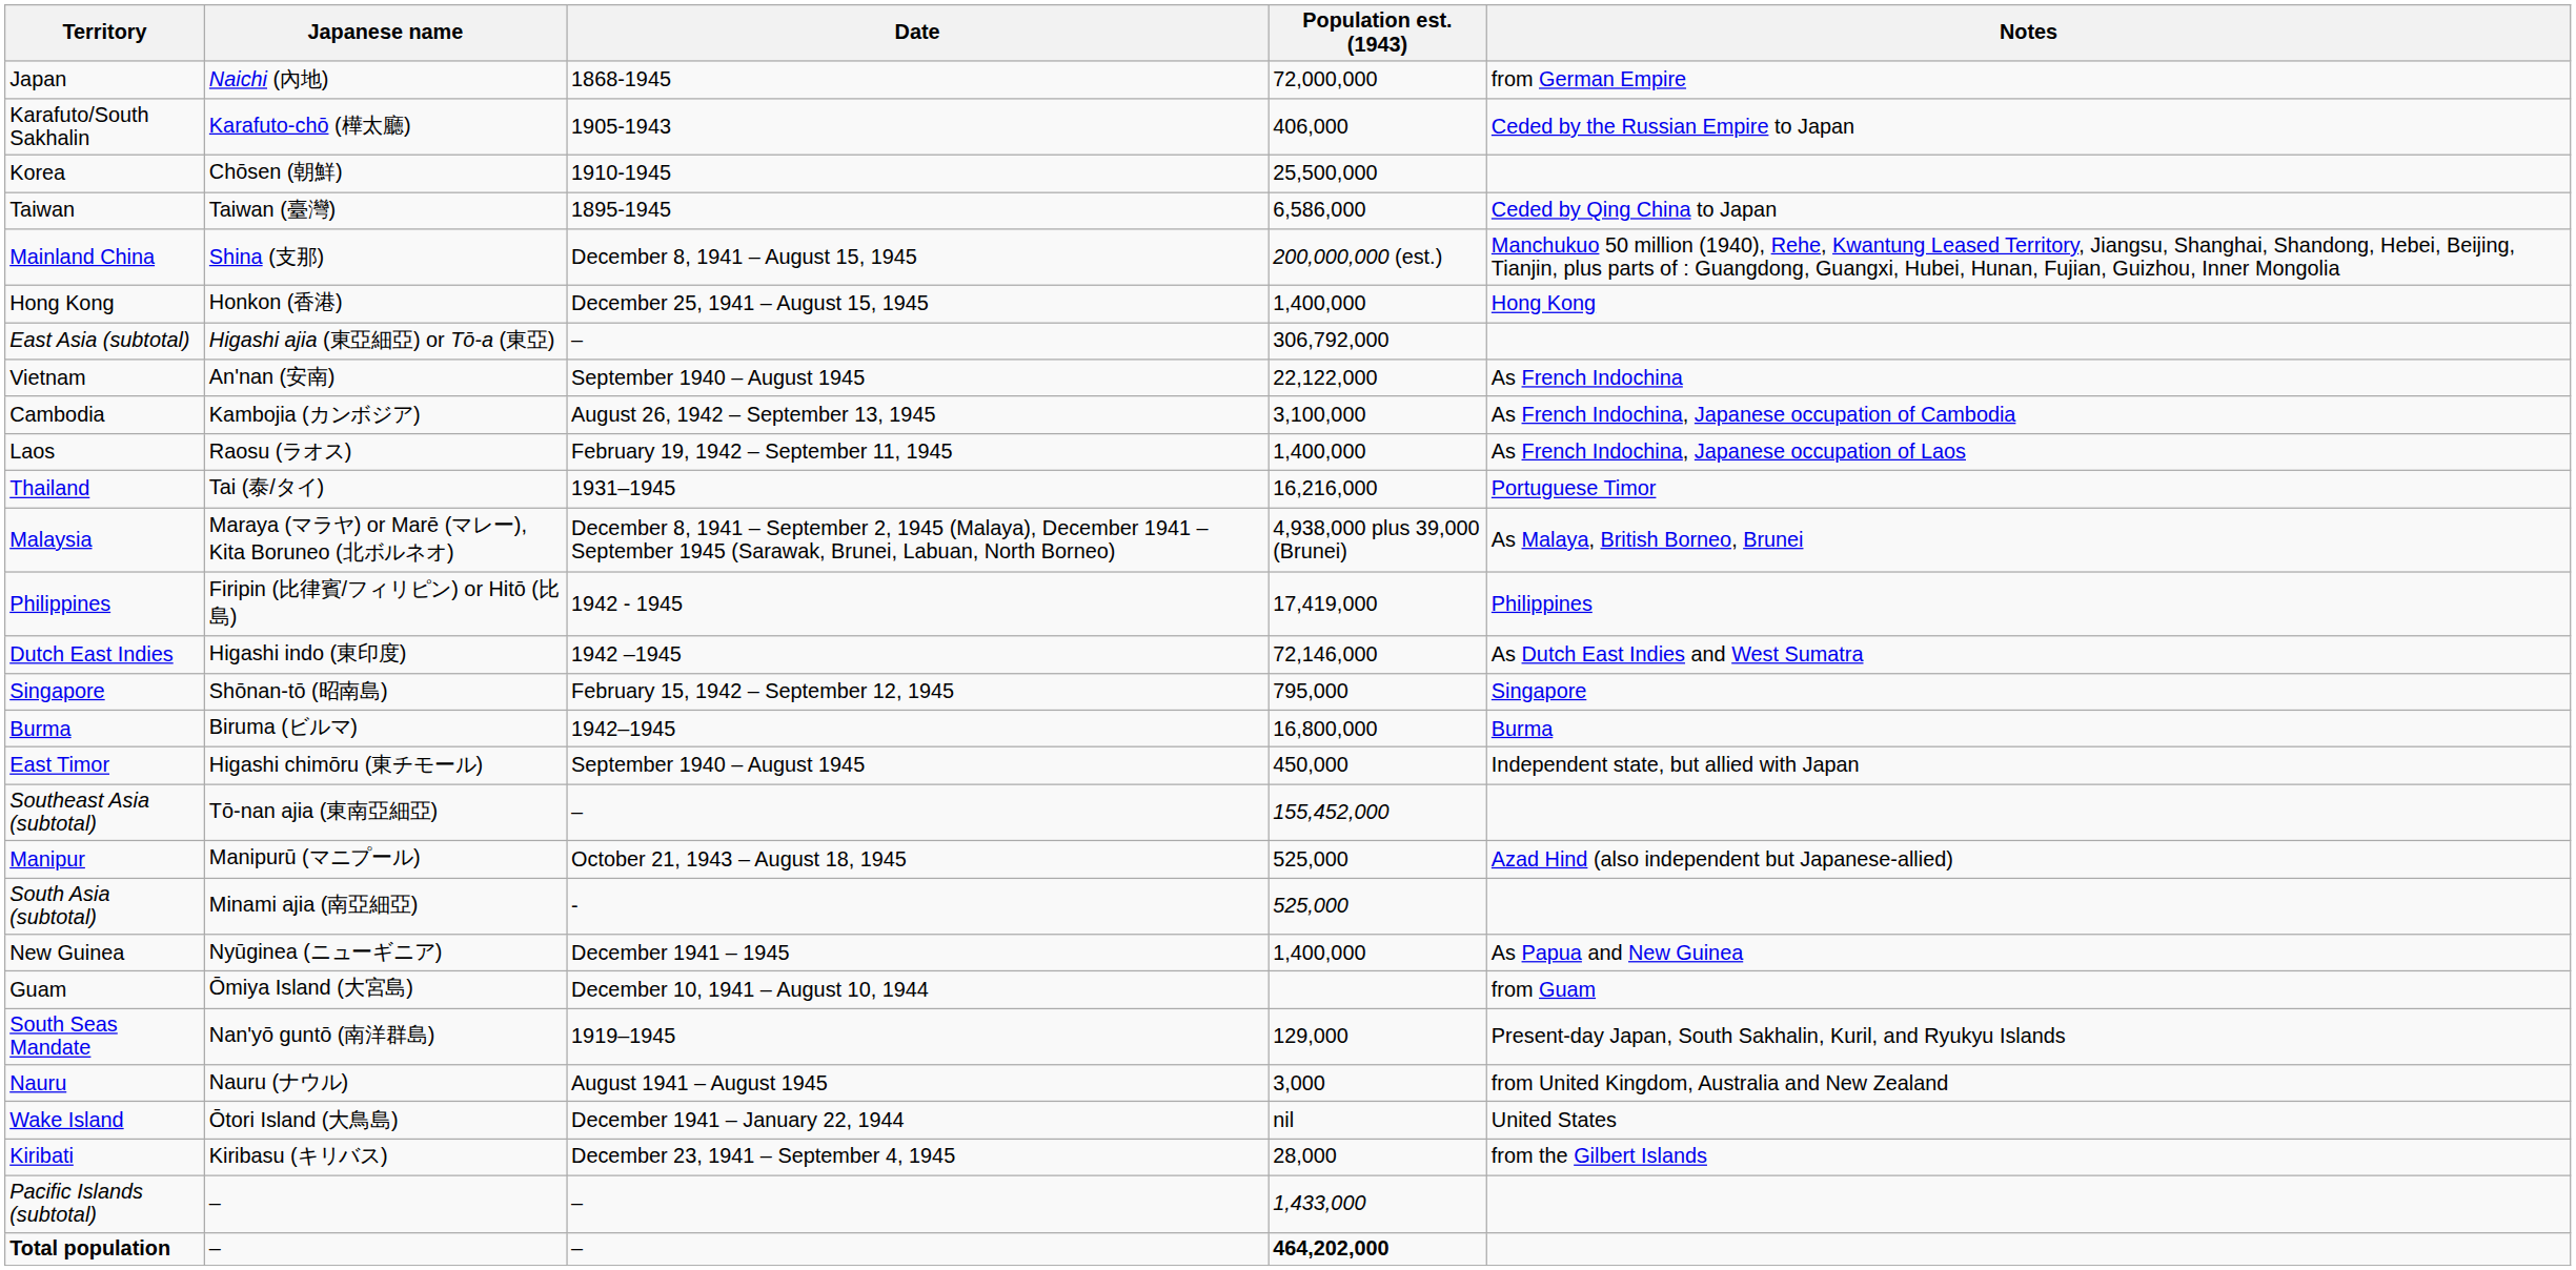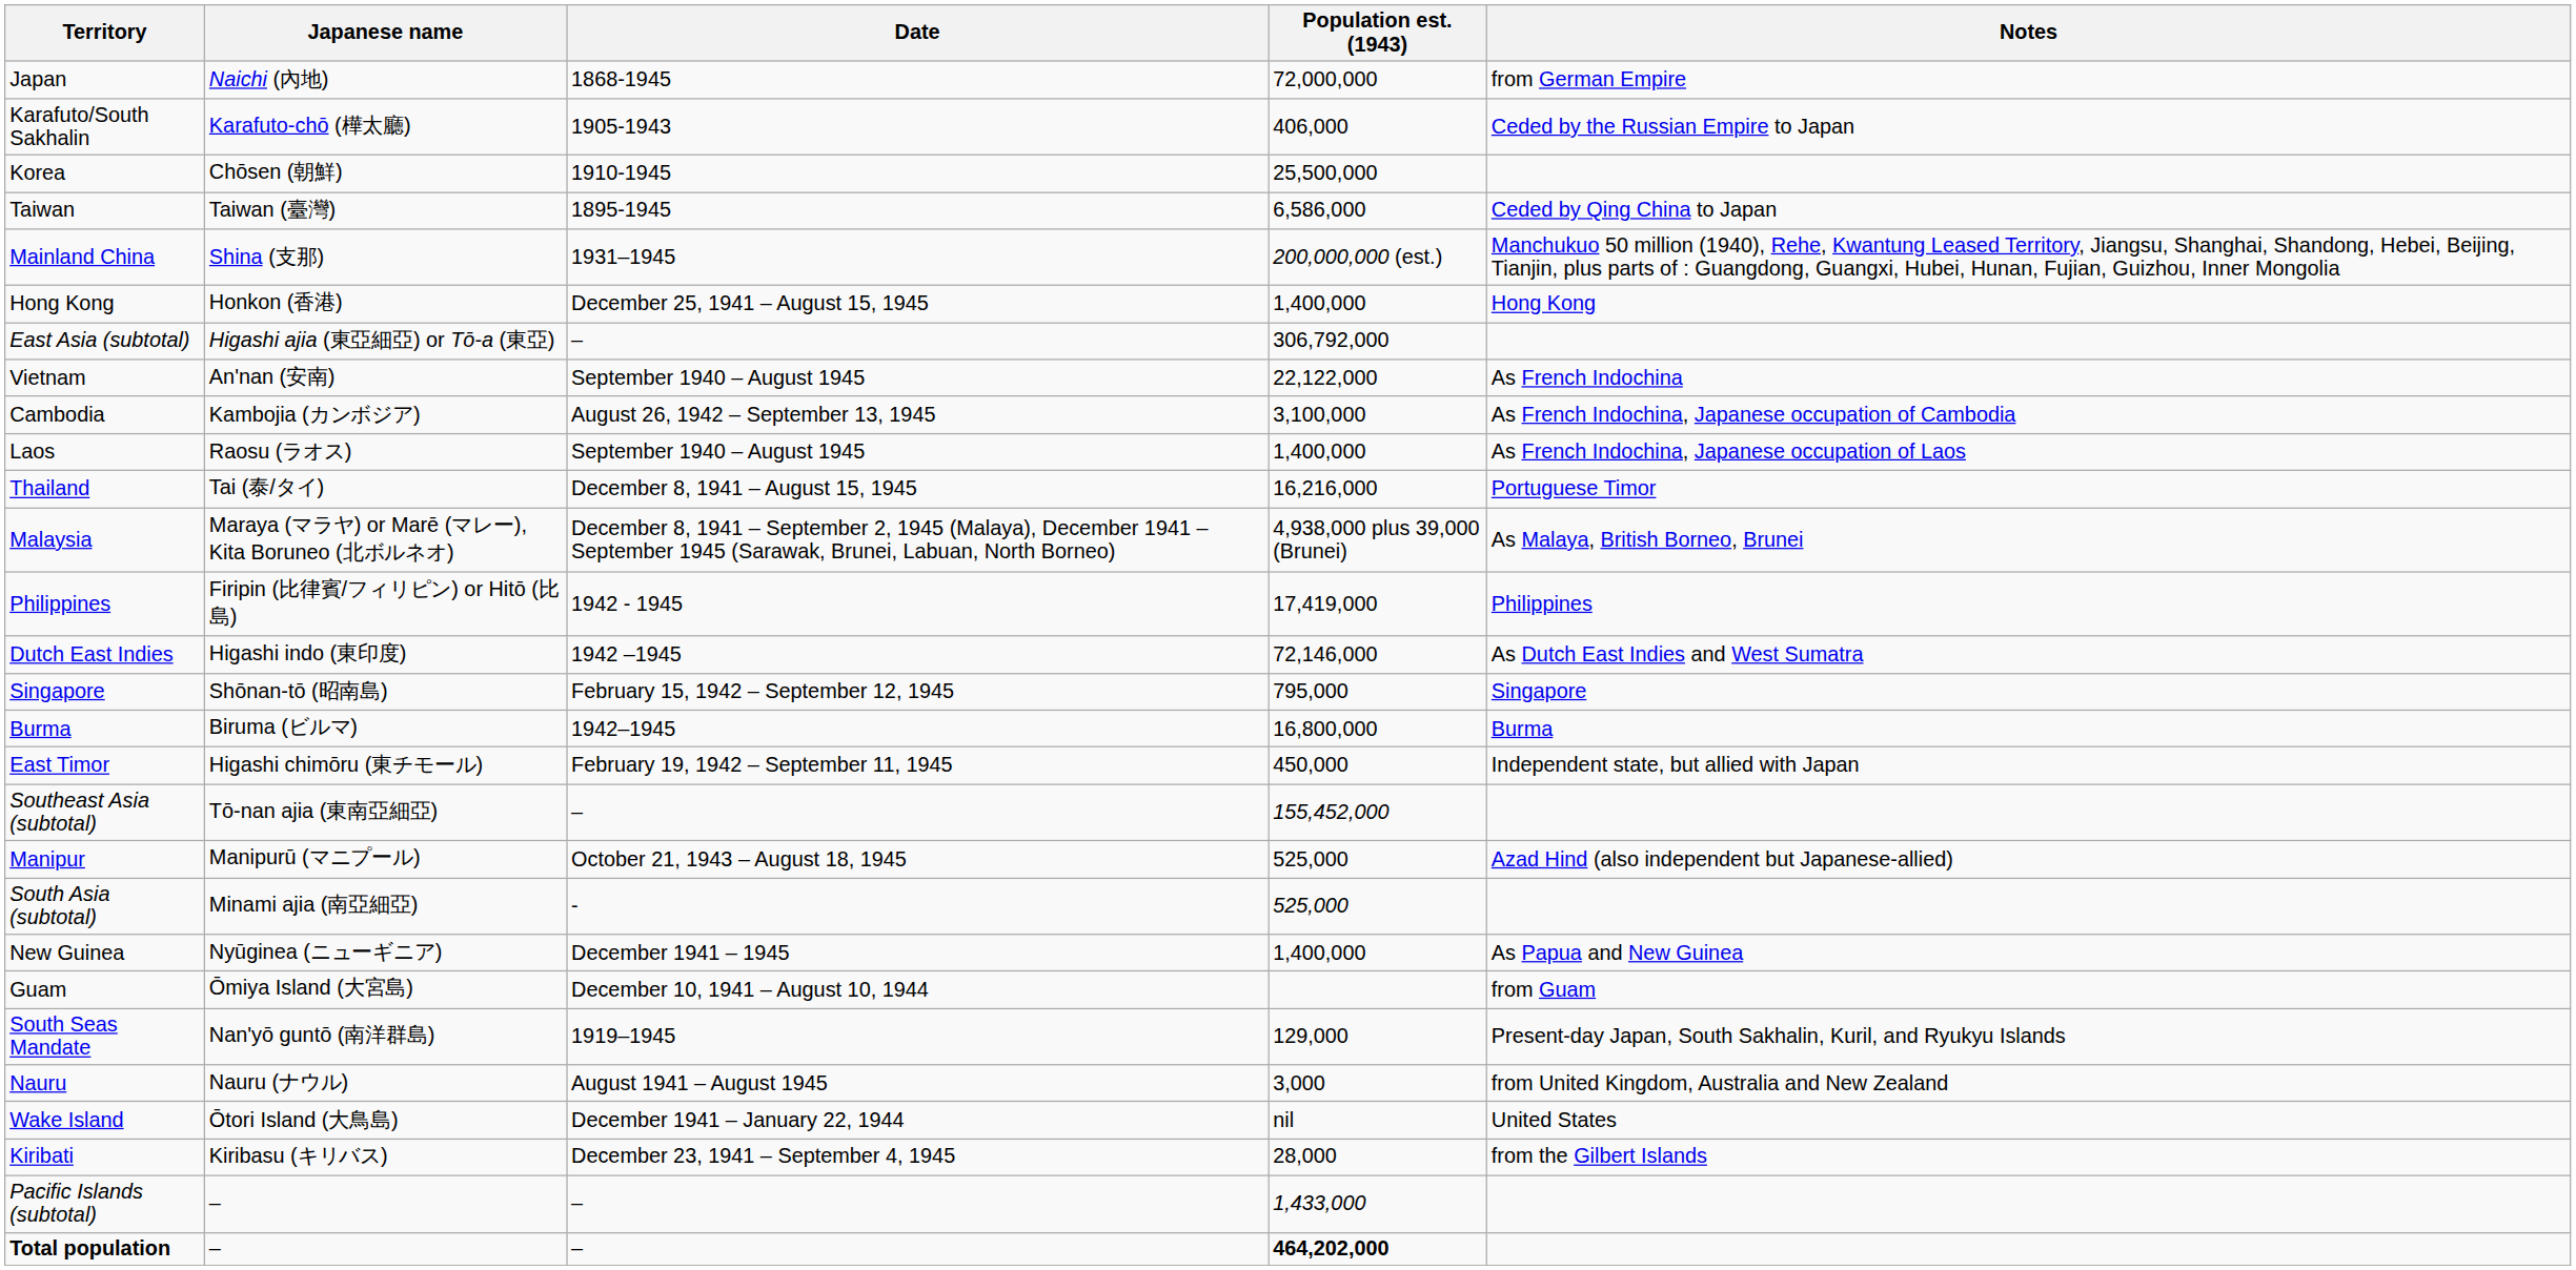 <table class="wikitable sortable">
 <tr>
 <th>Territory</th>
 <th>Japanese name</th>
 <th>Date</th>
 <th>Population est.(1943)</th>
 <th>Notes</th>
 </tr>
 <tr>
 <td>Japan</td>
 <td><em><a href='#'>Naichi</a></em> (內地)</td>
 <td>1868-1945</td>
 <td>72,000,000</td>
 <td>from <a href='#'>German Empire</a></td>
 </tr>
 <tr>
 <td>Karafuto/South Sakhalin</td>
 <td><a href='#'>Karafuto-chō</a> (樺太廳)</td>
 <td>1905-1943</td>
 <td>406,000</td>
 <td><a href='#'>Ceded by the Russian Empire</a> to Japan</td>
 </tr>
 <tr>
 <td>Korea</td>
 <td>Chōsen (朝鮮)</td>
 <td>1910-1945</td>
 <td>25,500,000</td>
 <td></td>
 </tr>
 <tr>
 <td>Taiwan</td>
 <td>Taiwan (臺灣)</td>
 <td>1895-1945</td>
 <td>6,586,000</td>
 <td><a href='#'>Ceded by Qing China</a> to Japan</td>
 </tr>
 <tr>
 <td><a href='#'>Mainland China</a></td>
 <td><a href='#'>Shina</a> (支那)</td>
-<td>December 8, 1941 – August 15, 1945</td>
+<td>1931–1945</td>
 <td><em>200,000,000</em> (est.)</td>
 <td><a href='#'>Manchukuo</a> 50 million (1940), <a href='#'>Rehe</a>, <a href='#'>Kwantung Leased Territory</a>, Jiangsu, Shanghai, Shandong, Hebei, Beijing, Tianjin, plus parts of : Guangdong, Guangxi, Hubei, Hunan, Fujian, Guizhou, Inner Mongolia</td>
 </tr>
 <tr>
 <td>Hong Kong</td>
 <td>Honkon (香港)</td>
 <td>December 25, 1941 – August 15, 1945</td>
 <td>1,400,000</td>
 <td><a href='#'>Hong Kong</a></td>
 </tr>
 <tr>
 <td><em>East Asia (subtotal)</em></td>
 <td><em>Higashi ajia</em> (東亞細亞) or <em>Tō-a</em> (東亞)</td>
 <td>–</td>
 <td>306,792,000</td>
 <td></td>
 </tr>
 <tr>
 <td>Vietnam</td>
 <td>An'nan (安南)</td>
 <td>September 1940 – August 1945</td>
 <td>22,122,000</td>
 <td>As <a href='#'>French Indochina</a></td>
 </tr>
 <tr>
 <td>Cambodia</td>
 <td>Kambojia (カンボジア)</td>
 <td>August 26, 1942 – September 13, 1945</td>
 <td>3,100,000</td>
 <td>As <a href='#'>French Indochina</a>, <a href='#'>Japanese occupation of Cambodia</a></td>
 </tr>
 <tr>
 <td>Laos</td>
 <td>Raosu (ラオス)</td>
-<td>February 19, 1942 – September 11, 1945</td>
+<td>September 1940 – August 1945</td>
 <td>1,400,000</td>
 <td>As <a href='#'>French Indochina</a>, <a href='#'>Japanese occupation of Laos</a></td>
 </tr>
 <tr>
 <td><a href='#'>Thailand</a></td>
 <td>Tai (泰/タイ)</td>
-<td>1931–1945</td>
+<td>December 8, 1941 – August 15, 1945</td>
 <td>16,216,000</td>
 <td><a href='#'>Portuguese Timor</a></td>
 </tr>
 <tr>
 <td><a href='#'>Malaysia</a></td>
 <td>Maraya (マラヤ) or Marē (マレー), Kita Boruneo (北ボルネオ)</td>
 <td>December 8, 1941 – September 2, 1945 (Malaya), December 1941 – September 1945 (Sarawak, Brunei, Labuan, North Borneo)</td>
 <td>4,938,000 plus 39,000 (Brunei)</td>
 <td>As <a href='#'>Malaya</a>, <a href='#'>British Borneo</a>, <a href='#'>Brunei</a></td>
 </tr>
 <tr>
 <td><a href='#'>Philippines</a></td>
 <td>Firipin (比律賓/フィリピン) or Hitō (比島)</td>
 <td>1942 - 1945</td>
 <td>17,419,000</td>
 <td><a href='#'>Philippines</a></td>
 </tr>
 <tr>
 <td><a href='#'>Dutch East Indies</a></td>
 <td>Higashi indo (東印度)</td>
 <td>1942 –1945</td>
 <td>72,146,000</td>
 <td>As <a href='#'>Dutch East Indies</a> and <a href='#'>West Sumatra</a></td>
 </tr>
 <tr>
 <td><a href='#'>Singapore</a></td>
 <td>Shōnan-tō (昭南島)</td>
 <td>February 15, 1942 – September 12, 1945</td>
 <td>795,000</td>
 <td><a href='#'>Singapore</a></td>
 </tr>
 <tr>
 <td><a href='#'>Burma</a></td>
 <td>Biruma (ビルマ)</td>
 <td>1942–1945</td>
 <td>16,800,000</td>
 <td><a href='#'>Burma</a></td>
 </tr>
 <tr>
 <td><a href='#'>East Timor</a></td>
 <td>Higashi chimōru (東チモール)</td>
-<td>September 1940 – August 1945</td>
+<td>February 19, 1942 – September 11, 1945</td>
 <td>450,000</td>
 <td>Independent state, but allied with Japan</td>
 </tr>
 <tr>
 <td><em>Southeast Asia (subtotal)</em></td>
 <td>Tō-nan ajia (東南亞細亞)</td>
 <td>–</td>
 <td><em>155,452,000</em></td>
 <td></td>
 </tr>
 <tr>
 <td><a href='#'>Manipur</a></td>
 <td>Manipurū (マニプール)</td>
 <td>October 21, 1943 – August 18, 1945</td>
 <td>525,000</td>
 <td><a href='#'>Azad Hind</a> (also independent but Japanese-allied)</td>
 </tr>
 <tr>
 <td><em>South Asia (subtotal)</em></td>
 <td>Minami ajia (南亞細亞)</td>
 <td>-</td>
 <td><em>525,000</em></td>
 <td></td>
 </tr>
 <tr>
 <td>New Guinea</td>
 <td>Nyūginea (ニューギニア)</td>
 <td>December 1941 –  1945</td>
 <td>1,400,000</td>
 <td>As <a href='#'>Papua</a> and <a href='#'>New Guinea</a></td>
 </tr>
 <tr>
 <td>Guam</td>
 <td>Ōmiya Island (大宮島)</td>
 <td>December 10, 1941 – August 10, 1944</td>
 <td></td>
 <td>from <a href='#'>Guam</a></td>
 </tr>
 <tr>
 <td><a href='#'>South Seas Mandate</a></td>
 <td>Nan'yō guntō (南洋群島)</td>
 <td>1919–1945</td>
 <td>129,000</td>
 <td>Present-day Japan, South Sakhalin, Kuril, and Ryukyu Islands</td>
 </tr>
 <tr>
 <td><a href='#'>Nauru</a></td>
 <td>Nauru (ナウル)</td>
 <td>August 1941 – August 1945</td>
 <td>3,000</td>
 <td>from United Kingdom, Australia and New Zealand</td>
 </tr>
 <tr>
 <td><a href='#'>Wake Island</a></td>
 <td>Ōtori Island (大鳥島)</td>
 <td>December 1941 – January 22, 1944</td>
 <td>nil</td>
 <td>United States</td>
 </tr>
 <tr>
 <td><a href='#'>Kiribati</a></td>
 <td>Kiribasu (キリバス)</td>
 <td>December 23, 1941 – September 4, 1945</td>
 <td>28,000</td>
 <td>from the <a href='#'>Gilbert Islands</a></td>
 </tr>
 <tr>
 <td><em>Pacific Islands (subtotal)</em></td>
 <td>–</td>
 <td>–</td>
 <td><em>1,433,000</em></td>
 <td></td>
 </tr>
 <tr>
 <td><strong>Total population</strong></td>
 <td>–</td>
 <td>–</td>
 <td><strong>464,202,000</strong></td>
 <td></td>
 </tr>
 </table>
